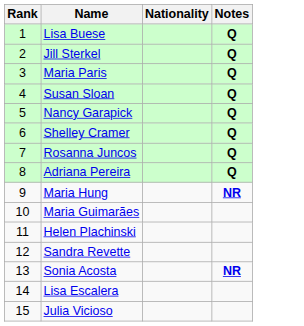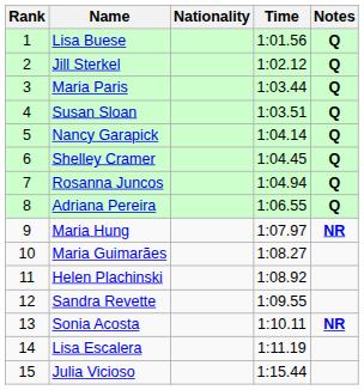 <table class="wikitable sortable" style="text-align:center">
 <tr>
 <th>Rank</th>
 <th>Name</th>
 <th>Nationality</th>
+<th>Time</th>
 <th>Notes</th>
 </tr>
 <tr bgcolor=ccffcc>
 <td>1</td>
 <td align=left><a href='#'>Lisa Buese</a></td>
 <td align=left></td>
+<td>1:01.56</td>
 <td><strong>Q</strong></td>
 </tr>
 <tr bgcolor=ccffcc>
 <td>2</td>
 <td align=left><a href='#'>Jill Sterkel</a></td>
 <td align=left></td>
+<td>1:02.12</td>
 <td><strong>Q</strong></td>
 </tr>
 <tr bgcolor=ccffcc>
 <td>3</td>
 <td align=left><a href='#'>Maria Paris</a></td>
 <td align=left></td>
+<td>1:03.44</td>
 <td><strong>Q</strong></td>
 </tr>
 <tr bgcolor=ccffcc>
 <td>4</td>
 <td align=left><a href='#'>Susan Sloan</a></td>
 <td align=left></td>
+<td>1:03.51</td>
 <td><strong>Q</strong></td>
 </tr>
 <tr bgcolor=ccffcc>
 <td>5</td>
 <td align=left><a href='#'>Nancy Garapick</a></td>
 <td align=left></td>
+<td>1:04.14</td>
 <td><strong>Q</strong></td>
 </tr>
 <tr bgcolor=ccffcc>
 <td>6</td>
 <td align=left><a href='#'>Shelley Cramer</a></td>
 <td align=left></td>
+<td>1:04.45</td>
 <td><strong>Q</strong></td>
 </tr>
 <tr bgcolor=ccffcc>
 <td>7</td>
 <td align=left><a href='#'>Rosanna Juncos</a></td>
 <td align=left></td>
+<td>1:04.94</td>
 <td><strong>Q</strong></td>
 </tr>
 <tr bgcolor=ccffcc>
 <td>8</td>
 <td align=left><a href='#'>Adriana Pereira</a></td>
 <td align=left></td>
+<td>1:06.55</td>
 <td><strong>Q</strong></td>
 </tr>
 <tr>
 <td>9</td>
 <td align=left><a href='#'>Maria Hung</a></td>
 <td align=left></td>
+<td>1:07.97</td>
 <td><strong><a href='#'>NR</a></strong></td>
 </tr>
 <tr>
 <td>10</td>
 <td align=left><a href='#'>Maria Guimarães</a></td>
 <td align=left></td>
+<td>1:08.27</td>
 <td></td>
 </tr>
 <tr>
 <td>11</td>
 <td align=left><a href='#'>Helen Plachinski</a></td>
 <td align=left></td>
+<td>1:08.92</td>
 <td></td>
 </tr>
 <tr>
 <td>12</td>
 <td align=left><a href='#'>Sandra Revette</a></td>
 <td align=left></td>
+<td>1:09.55</td>
 <td></td>
 </tr>
 <tr>
 <td>13</td>
 <td align=left><a href='#'>Sonia Acosta</a></td>
 <td align=left></td>
+<td>1:10.11</td>
 <td><strong><a href='#'>NR</a></strong></td>
 </tr>
 <tr>
 <td>14</td>
 <td align=left><a href='#'>Lisa Escalera</a></td>
 <td align=left></td>
+<td>1:11.19</td>
 <td></td>
 </tr>
 <tr>
 <td>15</td>
 <td align=left><a href='#'>Julia Vicioso</a></td>
 <td align=left></td>
+<td>1:15.44</td>
 <td></td>
 </tr>
 </table>
